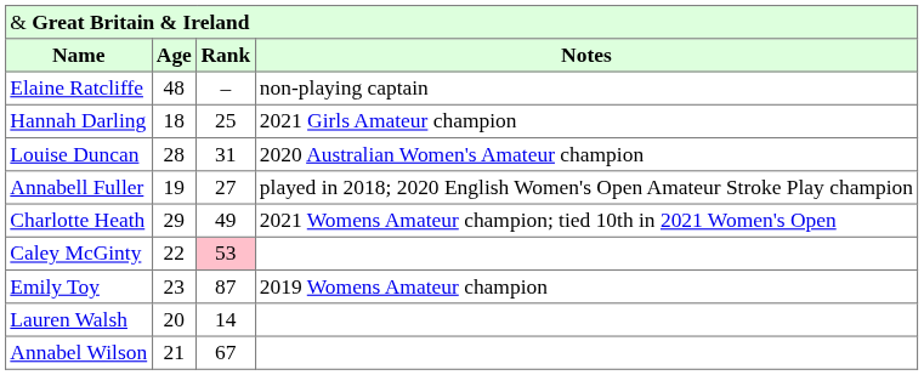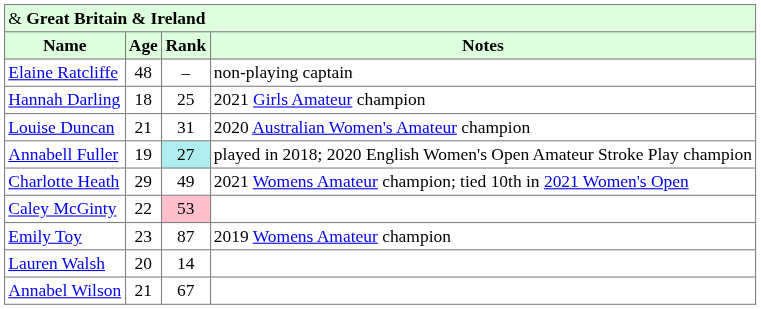 <table border="1" cellpadding="3" style="border-collapse: collapse;">
 <tr style="background:#ddffdd;">
 <td colspan=5> &  <strong>Great Britain & Ireland</strong></td>
 </tr>
 <tr style="background:#ddffdd;">
 <th>Name</th>
 <th>Age</th>
 <th>Rank</th>
 <th>Notes</th>
 </tr>
 <tr>
 <td> <a href='#'>Elaine Ratcliffe</a></td>
 <td align=center>48</td>
 <td align=center>–</td>
 <td>non-playing captain</td>
 </tr>
 <tr>
 <td> <a href='#'>Hannah Darling</a></td>
 <td align=center>18</td>
 <td align=center>25</td>
 <td>2021 <a href='#'>Girls Amateur</a> champion</td>
 </tr>
 <tr>
 <td> <a href='#'>Louise Duncan</a></td>
-<td align=center>28</td>
+<td align=center>21</td>
 <td align=center>31</td>
 <td>2020 <a href='#'>Australian Women's Amateur</a> champion</td>
 </tr>
 <tr>
 <td> <a href='#'>Annabell Fuller</a></td>
 <td align=center>19</td>
-<td align=center>27</td>
+<td align=center style="background: paleturquoise;">27</td>
 <td>played in 2018; 2020 English Women's Open Amateur Stroke Play champion</td>
 </tr>
 <tr>
 <td> <a href='#'>Charlotte Heath</a></td>
 <td align=center>29</td>
 <td align=center>49</td>
 <td>2021 <a href='#'>Womens Amateur</a> champion; tied 10th in <a href='#'>2021 Women's Open</a></td>
 </tr>
 <tr>
 <td> <a href='#'>Caley McGinty</a></td>
 <td align=center>22</td>
 <td align=center style="background: pink;">53</td>
 <td></td>
 </tr>
 <tr>
 <td> <a href='#'>Emily Toy</a></td>
 <td align=center>23</td>
 <td align=center>87</td>
 <td>2019 <a href='#'>Womens Amateur</a> champion</td>
 </tr>
 <tr>
 <td> <a href='#'>Lauren Walsh</a></td>
 <td align=center>20</td>
 <td align=center>14</td>
 <td></td>
 </tr>
 <tr>
 <td> <a href='#'>Annabel Wilson</a></td>
 <td align=center>21</td>
 <td align=center>67</td>
 <td></td>
 </tr>
 </table>
